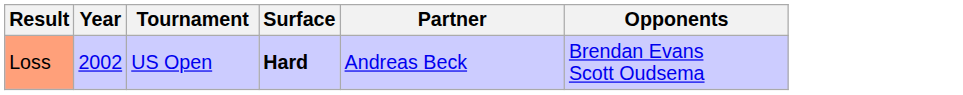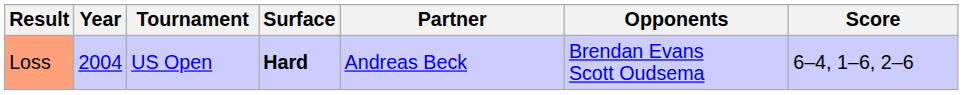 <table class="sortable wikitable">
 <tr>
 <th style="width:40px;">Result</th>
 <th style="width:30px;">Year</th>
 <th style="width:100px;">Tournament</th>
 <th style="width:50px;">Surface</th>
 <th style="width:175px;">Partner</th>
 <th style="width:175px;">Opponents</th>
+<th style="width:130px;" class="unsortable">Score</th>
 </tr>
 <tr style="background:#ccccff;">
 <td style="background:#ffa07a;">Loss</td>
-<td><a href='#'>2002</a></td>
+<td><a href='#'>2004</a></td>
 <td><a href='#'>US Open</a></td>
 <td><strong>Hard</strong></td>
 <td> <a href='#'>Andreas Beck</a></td>
 <td> <a href='#'>Brendan Evans</a> <br>  <a href='#'>Scott Oudsema</a></td>
+<td>6–4, 1–6, 2–6</td>
 </tr>
 </table>
